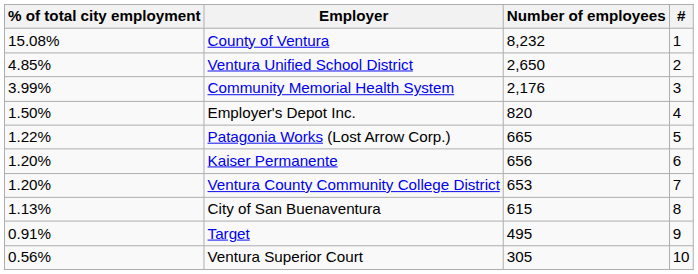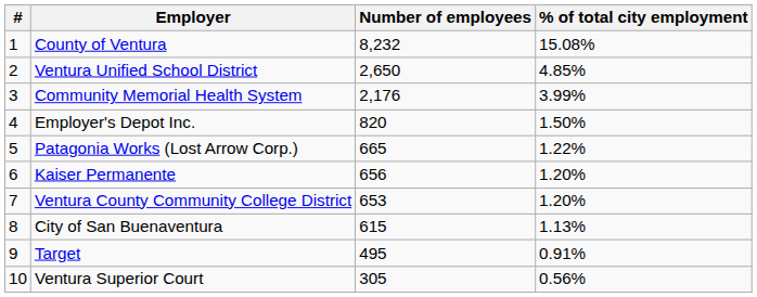 <table class="wikitable">
 <tr>
-<th>% of total city employment</th>
+<th>#</th>
 <th>Employer</th>
 <th>Number of employees</th>
-<th>#</th>
+<th>% of total city employment</th>
 </tr>
 <tr>
-<td>15.08%</td>
+<td>1</td>
 <td><a href='#'>County of Ventura</a></td>
 <td>8,232</td>
-<td>1</td>
+<td>15.08%</td>
 </tr>
 <tr>
-<td>4.85%</td>
+<td>2</td>
 <td><a href='#'>Ventura Unified School District</a></td>
 <td>2,650</td>
-<td>2</td>
+<td>4.85%</td>
 </tr>
 <tr>
-<td>3.99%</td>
+<td>3</td>
 <td><a href='#'>Community Memorial Health System</a></td>
 <td>2,176</td>
-<td>3</td>
+<td>3.99%</td>
 </tr>
 <tr>
-<td>1.50%</td>
+<td>4</td>
 <td>Employer's Depot Inc.</td>
 <td>820</td>
-<td>4</td>
+<td>1.50%</td>
 </tr>
 <tr>
-<td>1.22%</td>
+<td>5</td>
 <td><a href='#'>Patagonia Works</a> (Lost Arrow Corp.)</td>
 <td>665</td>
-<td>5</td>
+<td>1.22%</td>
 </tr>
 <tr>
-<td>1.20%</td>
+<td>6</td>
 <td><a href='#'>Kaiser Permanente</a></td>
 <td>656</td>
-<td>6</td>
+<td>1.20%</td>
 </tr>
 <tr>
-<td>1.20%</td>
+<td>7</td>
 <td><a href='#'>Ventura County Community College District</a></td>
 <td>653</td>
-<td>7</td>
+<td>1.20%</td>
 </tr>
 <tr>
-<td>1.13%</td>
+<td>8</td>
 <td>City of San Buenaventura</td>
 <td>615</td>
-<td>8</td>
+<td>1.13%</td>
 </tr>
 <tr>
-<td>0.91%</td>
+<td>9</td>
 <td><a href='#'>Target</a></td>
 <td>495</td>
-<td>9</td>
+<td>0.91%</td>
 </tr>
 <tr>
-<td>0.56%</td>
+<td>10</td>
 <td>Ventura Superior Court</td>
 <td>305</td>
-<td>10</td>
+<td>0.56%</td>
 </tr>
 </table>
